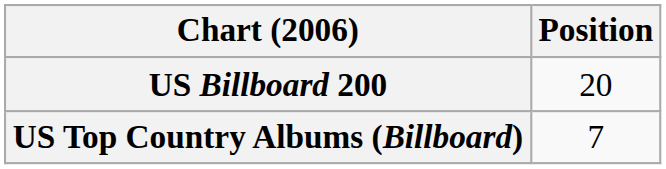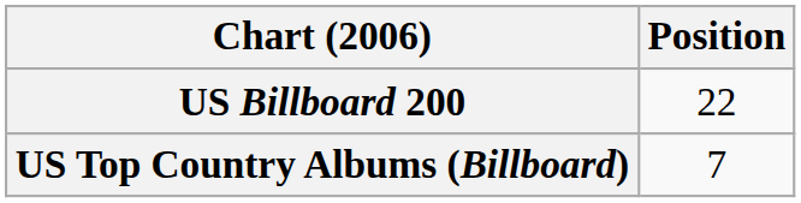 <table class="wikitable sortable plainrowheaders" style="text-align:center">
 <tr>
 <th scope="col">Chart (2006)</th>
 <th scope="col">Position</th>
 </tr>
 <tr>
 <th scope="row">US <em>Billboard</em> 200</th>
-<td>20</td>
+<td>22</td>
 </tr>
 <tr>
 <th scope="row">US Top Country Albums (<em>Billboard</em>)</th>
 <td>7</td>
 </tr>
 </table>
